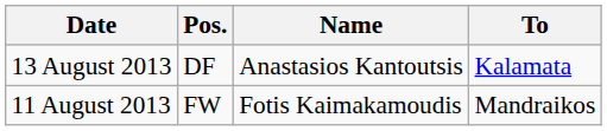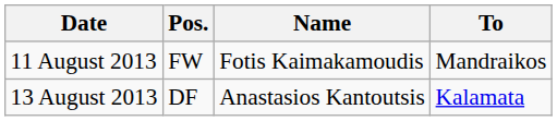 <table class="wikitable">
 <tr>
 <th>Date</th>
 <th>Pos.</th>
 <th>Name</th>
 <th>To</th>
 </tr>
 <tr>
+<td>11 August 2013</td>
+<td>FW</td>
+<td> Fotis Kaimakamoudis</td>
+<td>Mandraikos</td>
+</tr>
+<tr>
 <td>13 August 2013</td>
 <td>DF</td>
 <td> Anastasios Kantoutsis</td>
 <td><a href='#'>Kalamata</a></td>
 </tr>
-<tr>
-<td>11 August 2013</td>
-<td>FW</td>
-<td> Fotis Kaimakamoudis</td>
-<td>Mandraikos</td>
-</tr>
 </table>
